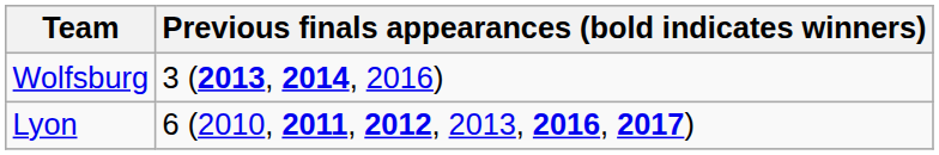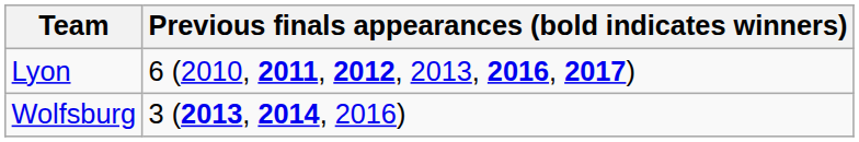 <table class="wikitable">
 <tr>
 <th>Team</th>
 <th>Previous finals appearances (bold indicates winners)</th>
 </tr>
 <tr>
+<td> <a href='#'>Lyon</a></td>
+<td>6 (<a href='#'>2010</a>, <strong><a href='#'>2011</a></strong>, <strong><a href='#'>2012</a></strong>, <a href='#'>2013</a>, <strong><a href='#'>2016</a></strong>, <strong><a href='#'>2017</a></strong>)</td>
+</tr>
+<tr>
 <td> <a href='#'>Wolfsburg</a></td>
 <td>3 (<strong><a href='#'>2013</a></strong>, <strong><a href='#'>2014</a></strong>, <a href='#'>2016</a>)</td>
 </tr>
-<tr>
-<td> <a href='#'>Lyon</a></td>
-<td>6 (<a href='#'>2010</a>, <strong><a href='#'>2011</a></strong>, <strong><a href='#'>2012</a></strong>, <a href='#'>2013</a>, <strong><a href='#'>2016</a></strong>, <strong><a href='#'>2017</a></strong>)</td>
-</tr>
 </table>
